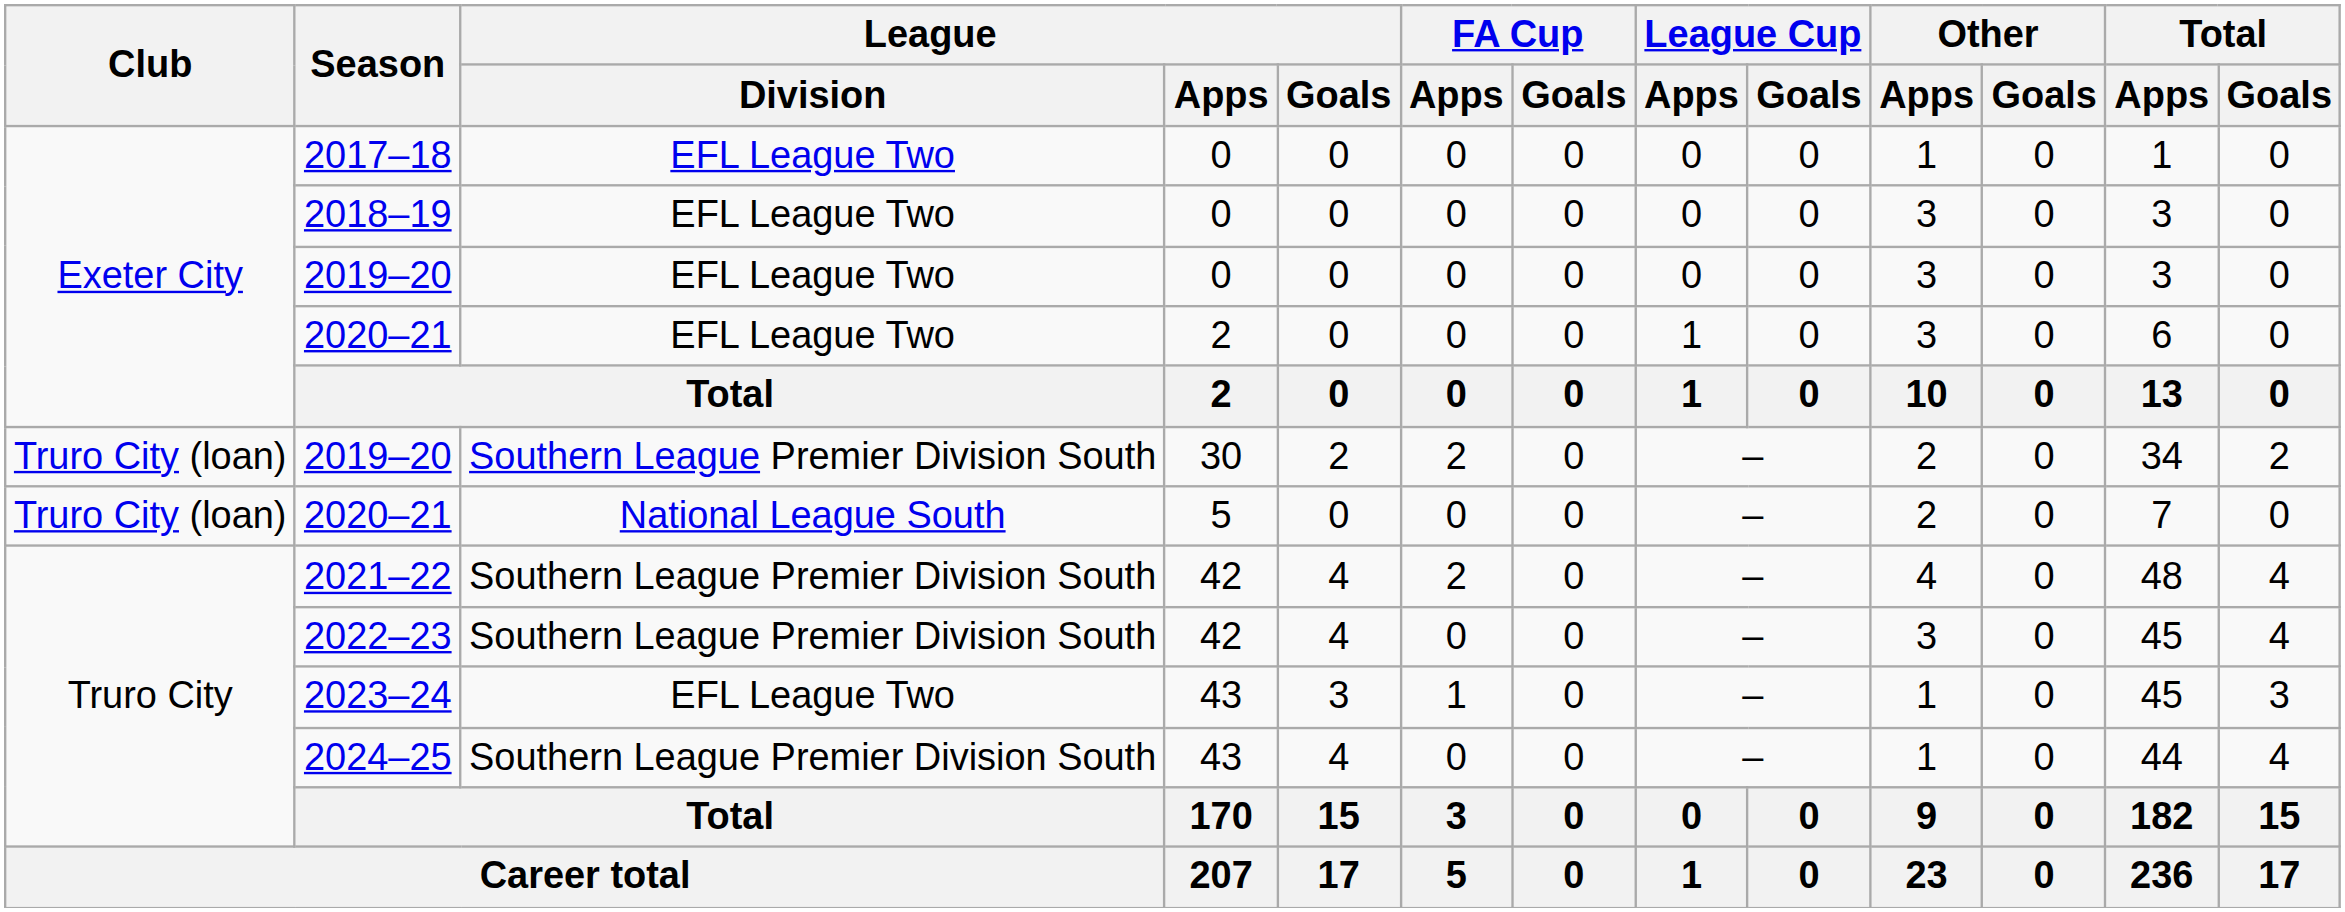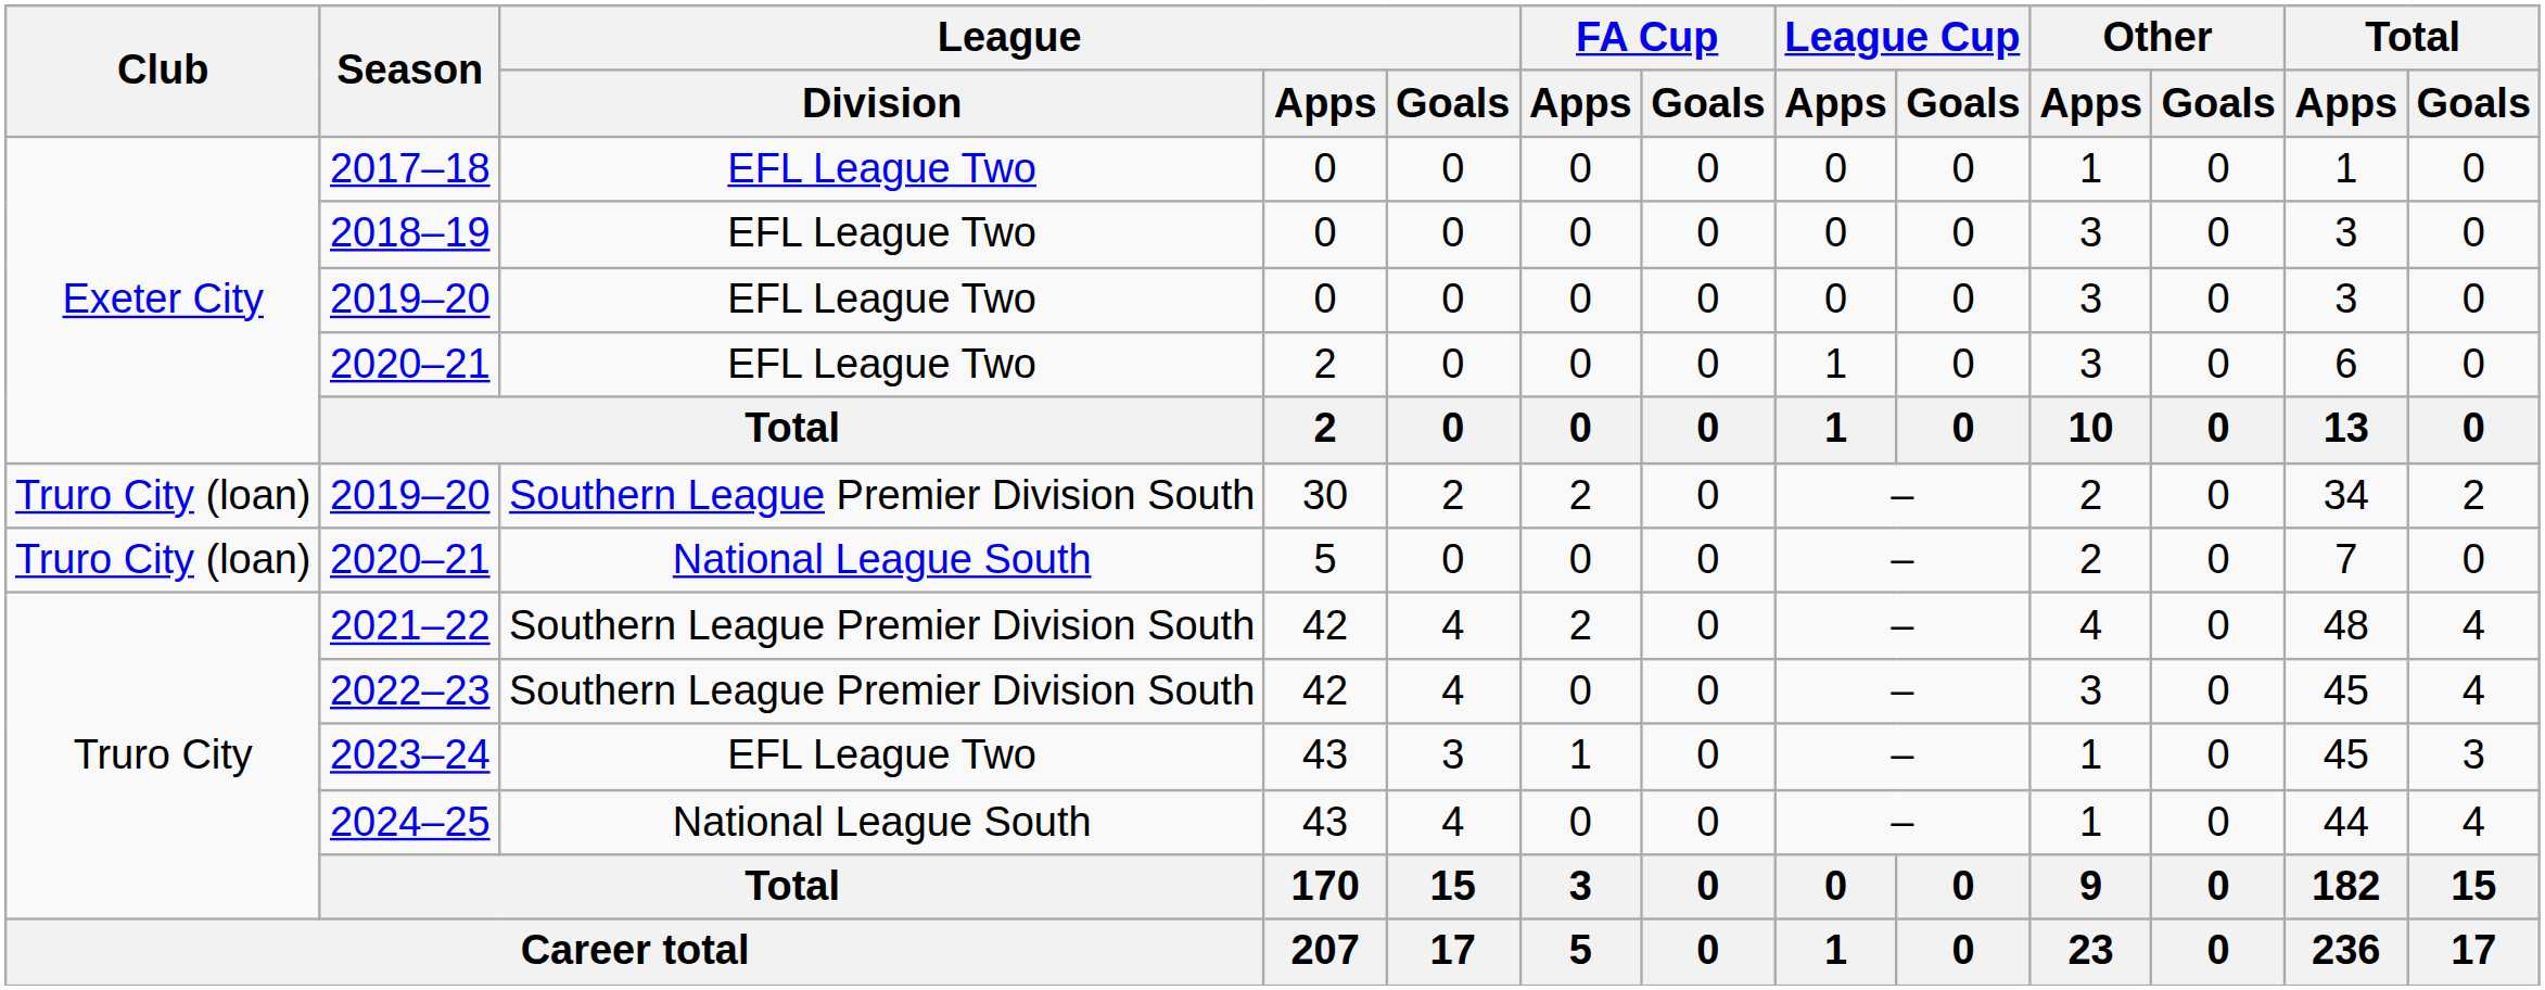 <table class="wikitable" style="text-align: center">
 <tr>
 <th rowspan="2">Club</th>
 <th rowspan="2">Season</th>
 <th colspan="3">League</th>
 <th colspan="2"><a href='#'>FA Cup</a></th>
 <th colspan="2"><a href='#'>League Cup</a></th>
 <th colspan="2">Other</th>
 <th colspan="2">Total</th>
 </tr>
 <tr>
 <th>Division</th>
 <th>Apps</th>
 <th>Goals</th>
 <th>Apps</th>
 <th>Goals</th>
 <th>Apps</th>
 <th>Goals</th>
 <th>Apps</th>
 <th>Goals</th>
 <th>Apps</th>
 <th>Goals</th>
 </tr>
 <tr>
 <td rowspan="5"><a href='#'>Exeter City</a></td>
 <td><a href='#'>2017–18</a></td>
 <td><a href='#'>EFL League Two</a></td>
 <td>0</td>
 <td>0</td>
 <td>0</td>
 <td>0</td>
 <td>0</td>
 <td>0</td>
 <td>1</td>
 <td>0</td>
 <td>1</td>
 <td>0</td>
 </tr>
 <tr>
 <td><a href='#'>2018–19</a></td>
 <td>EFL League Two</td>
 <td>0</td>
 <td>0</td>
 <td>0</td>
 <td>0</td>
 <td>0</td>
 <td>0</td>
 <td>3</td>
 <td>0</td>
 <td>3</td>
 <td>0</td>
 </tr>
 <tr>
 <td><a href='#'>2019–20</a></td>
 <td>EFL League Two</td>
 <td>0</td>
 <td>0</td>
 <td>0</td>
 <td>0</td>
 <td>0</td>
 <td>0</td>
 <td>3</td>
 <td>0</td>
 <td>3</td>
 <td>0</td>
 </tr>
 <tr>
 <td><a href='#'>2020–21</a></td>
 <td>EFL League Two</td>
 <td>2</td>
 <td>0</td>
 <td>0</td>
 <td>0</td>
 <td>1</td>
 <td>0</td>
 <td>3</td>
 <td>0</td>
 <td>6</td>
 <td>0</td>
 </tr>
 <tr>
 <th colspan=2>Total</th>
 <th>2</th>
 <th>0</th>
 <th>0</th>
 <th>0</th>
 <th>1</th>
 <th>0</th>
 <th>10</th>
 <th>0</th>
 <th>13</th>
 <th>0</th>
 </tr>
 <tr>
 <td><a href='#'>Truro City</a> (loan)</td>
 <td><a href='#'>2019–20</a></td>
 <td><a href='#'>Southern League</a> Premier Division South</td>
 <td>30</td>
 <td>2</td>
 <td>2</td>
 <td>0</td>
 <td colspan="2">–</td>
 <td>2</td>
 <td>0</td>
 <td>34</td>
 <td>2</td>
 </tr>
 <tr>
 <td><a href='#'>Truro City</a> (loan)</td>
 <td><a href='#'>2020–21</a></td>
 <td><a href='#'>National League South</a></td>
 <td>5</td>
 <td>0</td>
 <td>0</td>
 <td>0</td>
 <td colspan="2">–</td>
 <td>2</td>
 <td>0</td>
 <td>7</td>
 <td>0</td>
 </tr>
 <tr>
 <td rowspan=5>Truro City</td>
 <td><a href='#'>2021–22</a></td>
 <td>Southern League Premier Division South</td>
 <td>42</td>
 <td>4</td>
 <td>2</td>
 <td>0</td>
 <td colspan="2">–</td>
 <td>4</td>
 <td>0</td>
 <td>48</td>
 <td>4</td>
 </tr>
 <tr>
 <td><a href='#'>2022–23</a></td>
 <td>Southern League Premier Division South</td>
 <td>42</td>
 <td>4</td>
 <td>0</td>
 <td>0</td>
 <td colspan="2">–</td>
 <td>3</td>
 <td>0</td>
 <td>45</td>
 <td>4</td>
 </tr>
 <tr>
 <td><a href='#'>2023–24</a></td>
 <td>EFL League Two</td>
 <td>43</td>
 <td>3</td>
 <td>1</td>
 <td>0</td>
 <td colspan="2">–</td>
 <td>1</td>
 <td>0</td>
 <td>45</td>
 <td>3</td>
 </tr>
 <tr>
 <td><a href='#'>2024–25</a></td>
-<td>Southern League Premier Division South</td>
+<td>National League South</td>
 <td>43</td>
 <td>4</td>
 <td>0</td>
 <td>0</td>
 <td colspan="2">–</td>
 <td>1</td>
 <td>0</td>
 <td>44</td>
 <td>4</td>
 </tr>
 <tr>
 <th colspan=2>Total</th>
 <th>170</th>
 <th>15</th>
 <th>3</th>
 <th>0</th>
 <th>0</th>
 <th>0</th>
 <th>9</th>
 <th>0</th>
 <th>182</th>
 <th>15</th>
 </tr>
 <tr>
 <th colspan=3>Career total</th>
 <th>207</th>
 <th>17</th>
 <th>5</th>
 <th>0</th>
 <th>1</th>
 <th>0</th>
 <th>23</th>
 <th>0</th>
 <th>236</th>
 <th>17</th>
 </tr>
 <tr>
 </tr>
 </table>
